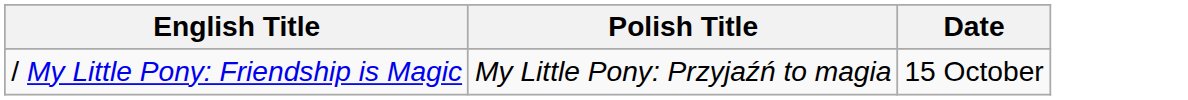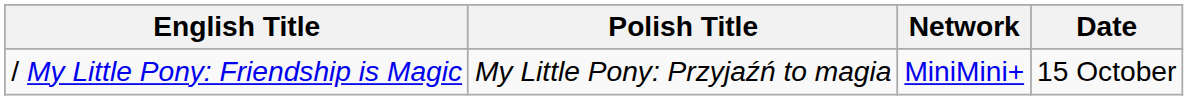 <table class="wikitable">
 <tr>
 <th>English Title</th>
 <th>Polish Title</th>
+<th>Network</th>
 <th>Date</th>
 </tr>
 <tr>
 <td>/ <em><a href='#'>My Little Pony: Friendship is Magic</a></em></td>
 <td><em>My Little Pony: Przyjaźń to magia</em></td>
+<td><a href='#'>MiniMini+</a></td>
 <td>15 October</td>
 </tr>
 </table>
